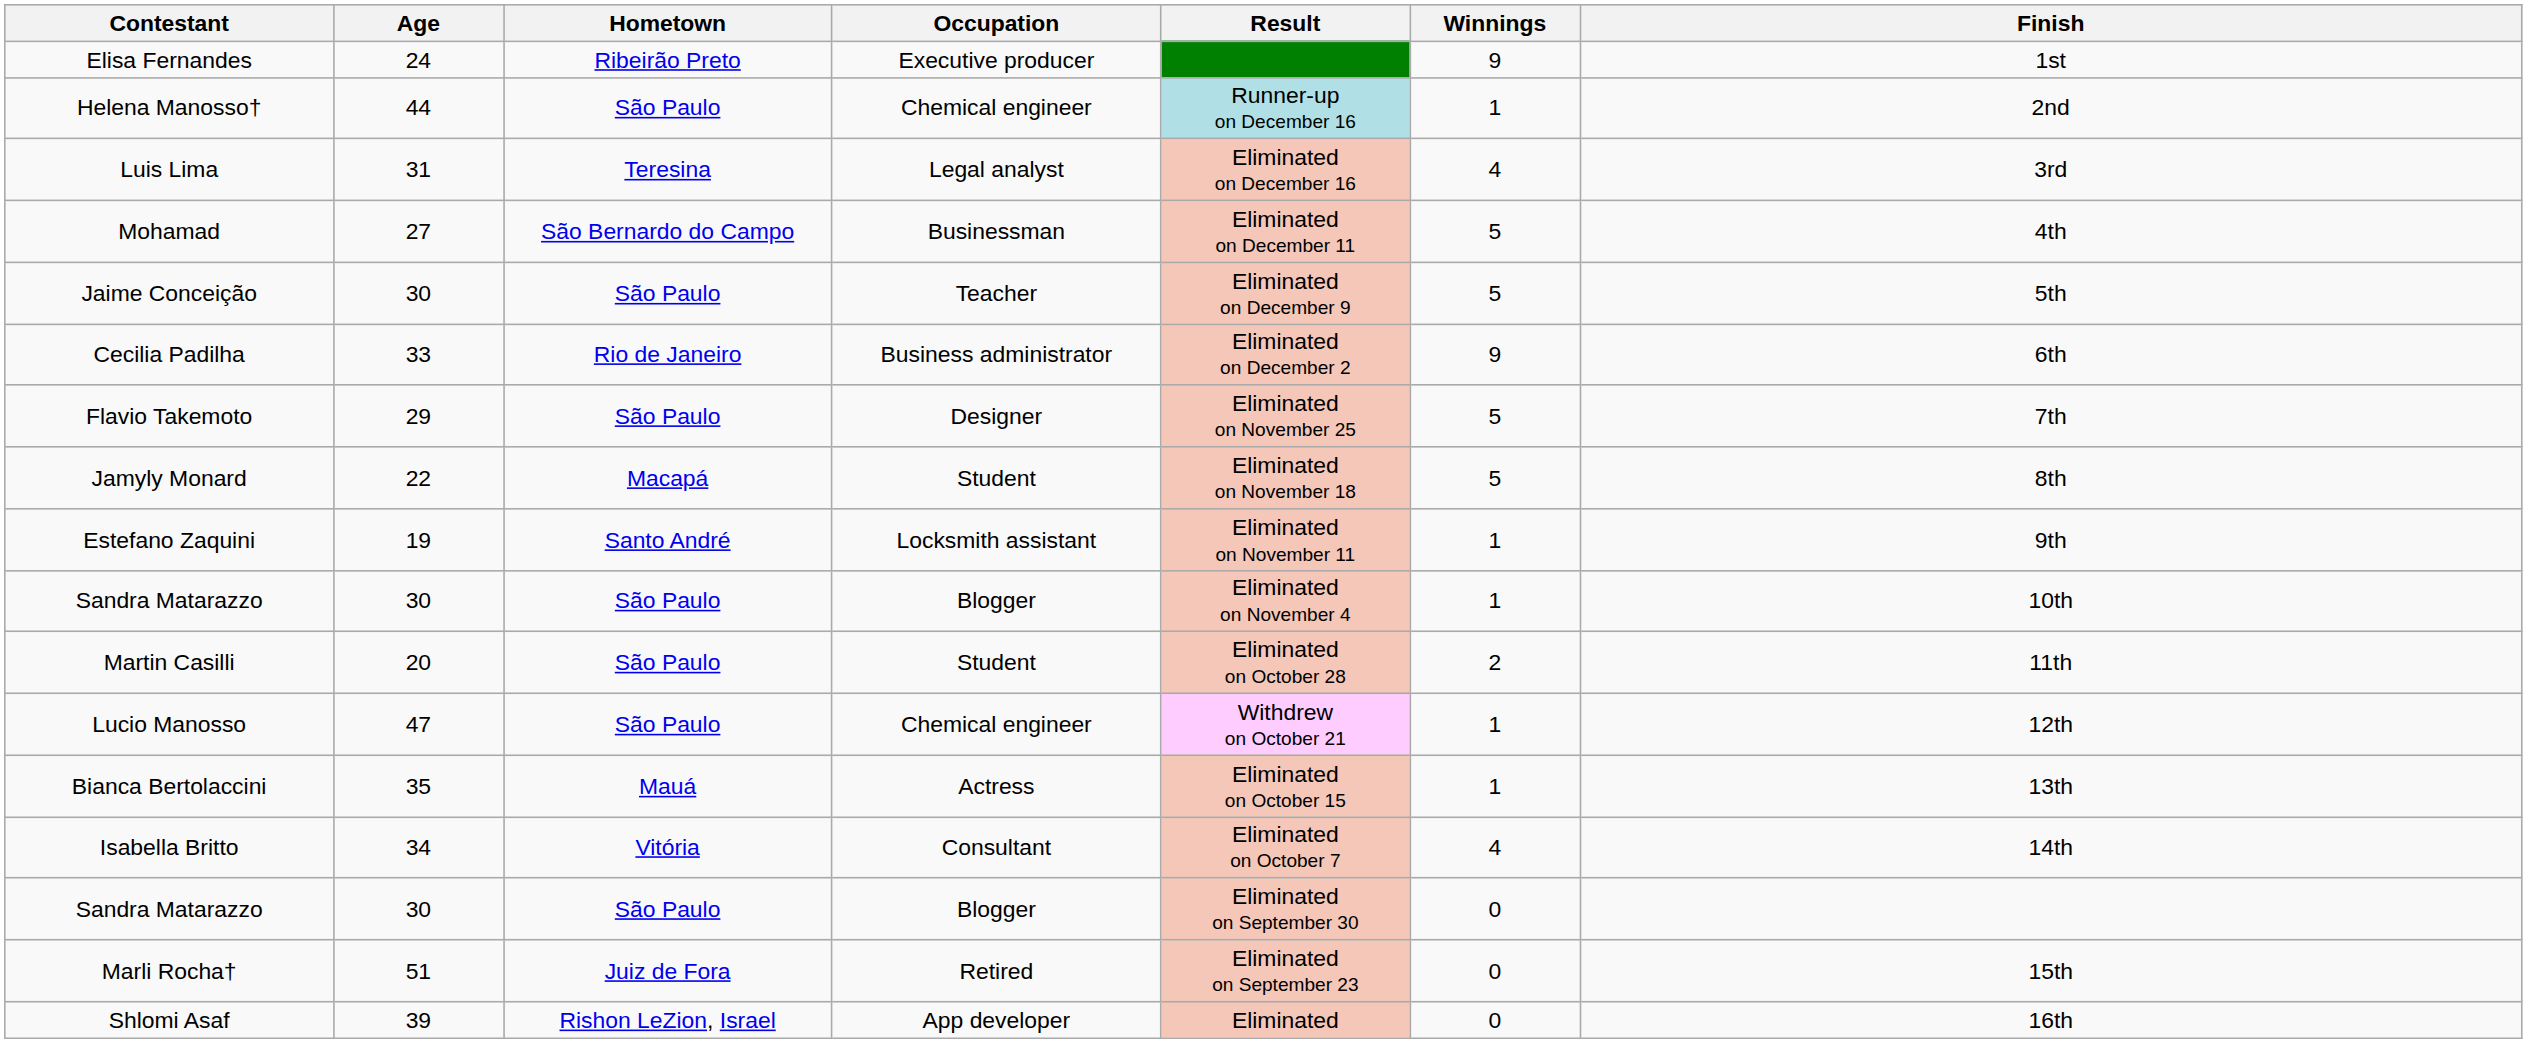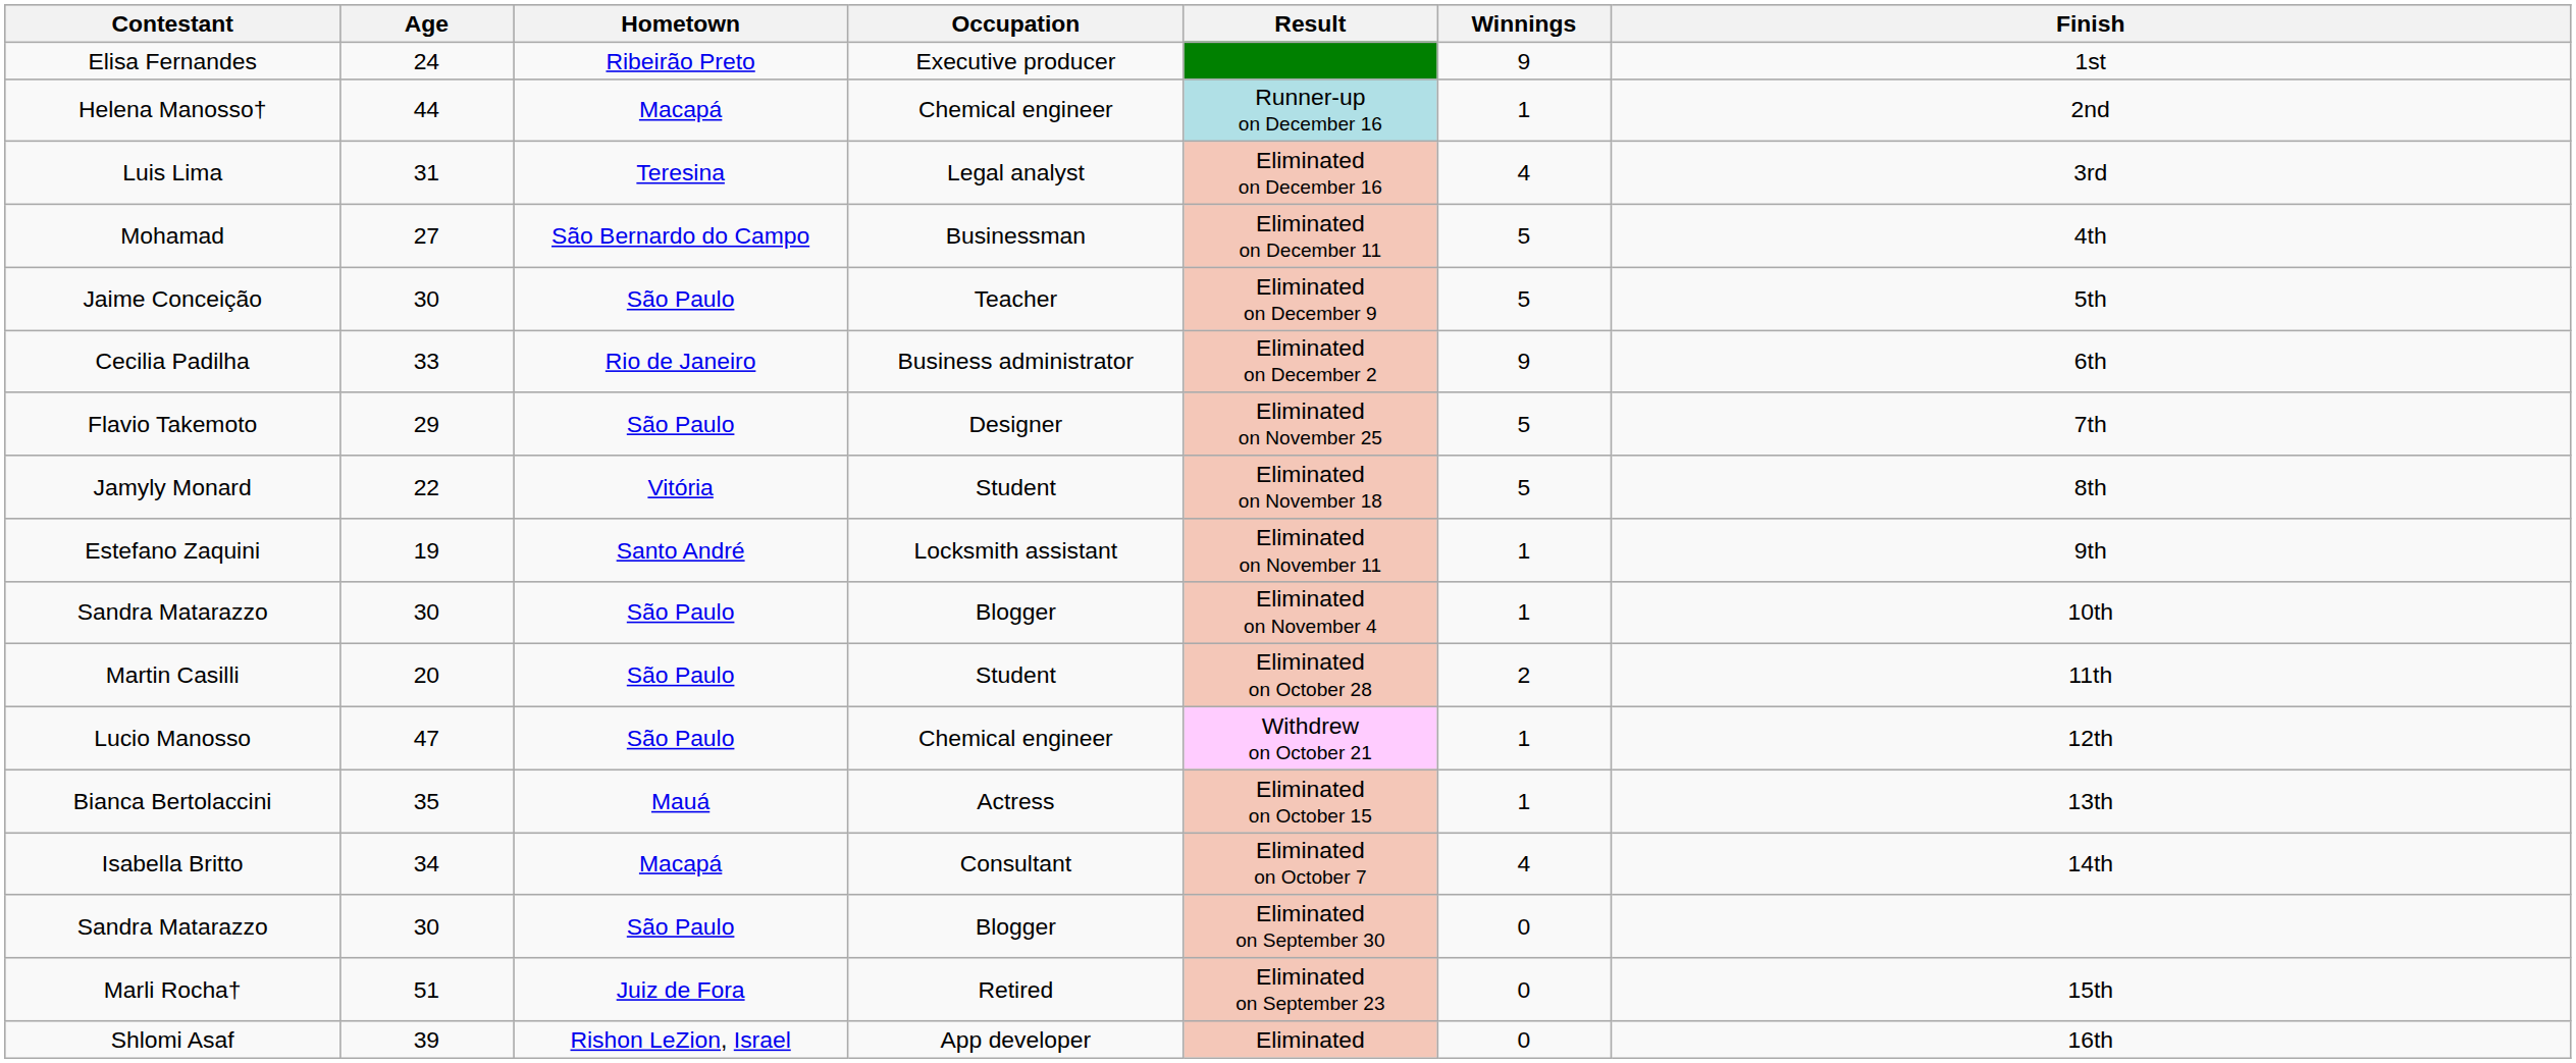 <table class="wikitable sortable" style="margin:1em auto; text-align:center; font-size:90%; width:100%;">
 <tr>
 <th width="200px">Contestant</th>
 <th width="100px">Age</th>
 <th width="200px">Hometown</th>
 <th width="200px">Occupation</th>
 <th width="150px">Result</th>
 <th width="100px">Winnings</th>
 <th>Finish</th>
 </tr>
 <tr>
 <td>Elisa Fernandes</td>
 <td>24</td>
 <td><a href='#'>Ribeirão Preto</a></td>
 <td>Executive producer</td>
 <td bgcolor="008000"></td>
 <td>9</td>
 <td>1st</td>
 </tr>
 <tr>
 <td>Helena Manosso†</td>
 <td>44</td>
-<td><a href='#'>São Paulo</a></td>
+<td><a href='#'>Macapá</a></td>
 <td>Chemical engineer</td>
 <td bgcolor="B0E0E6">Runner-up<br><small>on December 16</small></td>
 <td>1</td>
 <td>2nd</td>
 </tr>
 <tr>
 <td>Luis Lima</td>
 <td>31</td>
 <td><a href='#'>Teresina</a></td>
 <td>Legal analyst</td>
 <td bgcolor="F4C7B8">Eliminated<br><small>on December 16</small></td>
 <td>4</td>
 <td>3rd</td>
 </tr>
 <tr>
 <td>Mohamad </td>
 <td>27</td>
 <td><a href='#'>São Bernardo do Campo</a></td>
 <td>Businessman</td>
 <td bgcolor="F4C7B8">Eliminated<br><small>on December 11</small></td>
 <td>5</td>
 <td>4th</td>
 </tr>
 <tr>
 <td>Jaime Conceição</td>
 <td>30</td>
 <td><a href='#'>São Paulo</a></td>
 <td>Teacher</td>
 <td bgcolor="F4C7B8">Eliminated<br><small>on December 9</small></td>
 <td>5</td>
 <td>5th</td>
 </tr>
 <tr>
 <td>Cecilia Padilha</td>
 <td>33</td>
 <td><a href='#'>Rio de Janeiro</a></td>
 <td>Business administrator</td>
 <td bgcolor="F4C7B8">Eliminated<br><small>on December 2</small></td>
 <td>9</td>
 <td>6th</td>
 </tr>
 <tr>
 <td>Flavio Takemoto</td>
 <td>29</td>
 <td><a href='#'>São Paulo</a></td>
 <td>Designer</td>
 <td bgcolor="F4C7B8">Eliminated<br><small>on November 25</small></td>
 <td>5</td>
 <td>7th</td>
 </tr>
 <tr>
 <td>Jamyly Monard</td>
 <td>22</td>
-<td><a href='#'>Macapá</a></td>
+<td><a href='#'>Vitória</a></td>
 <td>Student</td>
 <td bgcolor="F4C7B8">Eliminated<br><small>on November 18</small></td>
 <td>5</td>
 <td>8th</td>
 </tr>
 <tr>
 <td>Estefano Zaquini</td>
 <td>19</td>
 <td><a href='#'>Santo André</a></td>
 <td>Locksmith assistant</td>
 <td bgcolor="F4C7B8">Eliminated<br><small>on November 11</small></td>
 <td>1</td>
 <td>9th</td>
 </tr>
 <tr>
 <td>Sandra Matarazzo</td>
 <td>30</td>
 <td><a href='#'>São Paulo</a></td>
 <td>Blogger</td>
 <td bgcolor="F4C7B8">Eliminated<br><small>on November 4</small></td>
 <td>1</td>
 <td>10th</td>
 </tr>
 <tr>
 <td>Martin Casilli</td>
 <td>20</td>
 <td><a href='#'>São Paulo</a></td>
 <td>Student</td>
 <td bgcolor="F4C7B8">Eliminated<br><small>on October 28</small></td>
 <td>2</td>
 <td>11th</td>
 </tr>
 <tr>
 <td>Lucio Manosso</td>
 <td>47</td>
 <td><a href='#'>São Paulo</a></td>
 <td>Chemical engineer</td>
 <td bgcolor="FFCCFF">Withdrew<br><small>on October 21</small></td>
 <td>1</td>
 <td>12th</td>
 </tr>
 <tr>
 <td>Bianca Bertolaccini</td>
 <td>35</td>
 <td><a href='#'>Mauá</a></td>
 <td>Actress</td>
 <td bgcolor="F4C7B8">Eliminated<br><small>on October 15</small></td>
 <td>1</td>
 <td>13th</td>
 </tr>
 <tr>
 <td>Isabella Britto</td>
 <td>34</td>
-<td><a href='#'>Vitória</a></td>
+<td><a href='#'>Macapá</a></td>
 <td>Consultant</td>
 <td bgcolor="F4C7B8">Eliminated<br><small>on October 7</small></td>
 <td>4</td>
 <td>14th</td>
 </tr>
 <tr>
 <td>Sandra Matarazzo</td>
 <td>30</td>
 <td><a href='#'>São Paulo</a></td>
 <td>Blogger</td>
 <td bgcolor="F4C7B8">Eliminated<br><small>on September 30</small></td>
 <td>0</td>
 <td></td>
 </tr>
 <tr>
 <td>Marli Rocha†</td>
 <td>51</td>
 <td><a href='#'>Juiz de Fora</a></td>
 <td>Retired</td>
 <td bgcolor="F4C7B8">Eliminated<br><small>on September 23</small></td>
 <td>0</td>
 <td>15th</td>
 </tr>
 <tr>
 <td>Shlomi Asaf</td>
 <td>39</td>
 <td><a href='#'>Rishon LeZion</a>, <a href='#'>Israel</a></td>
 <td>App developer</td>
 <td bgcolor="F4C7B8">Eliminated<br><small></small></td>
 <td>0</td>
 <td>16th</td>
 </tr>
 </table>
